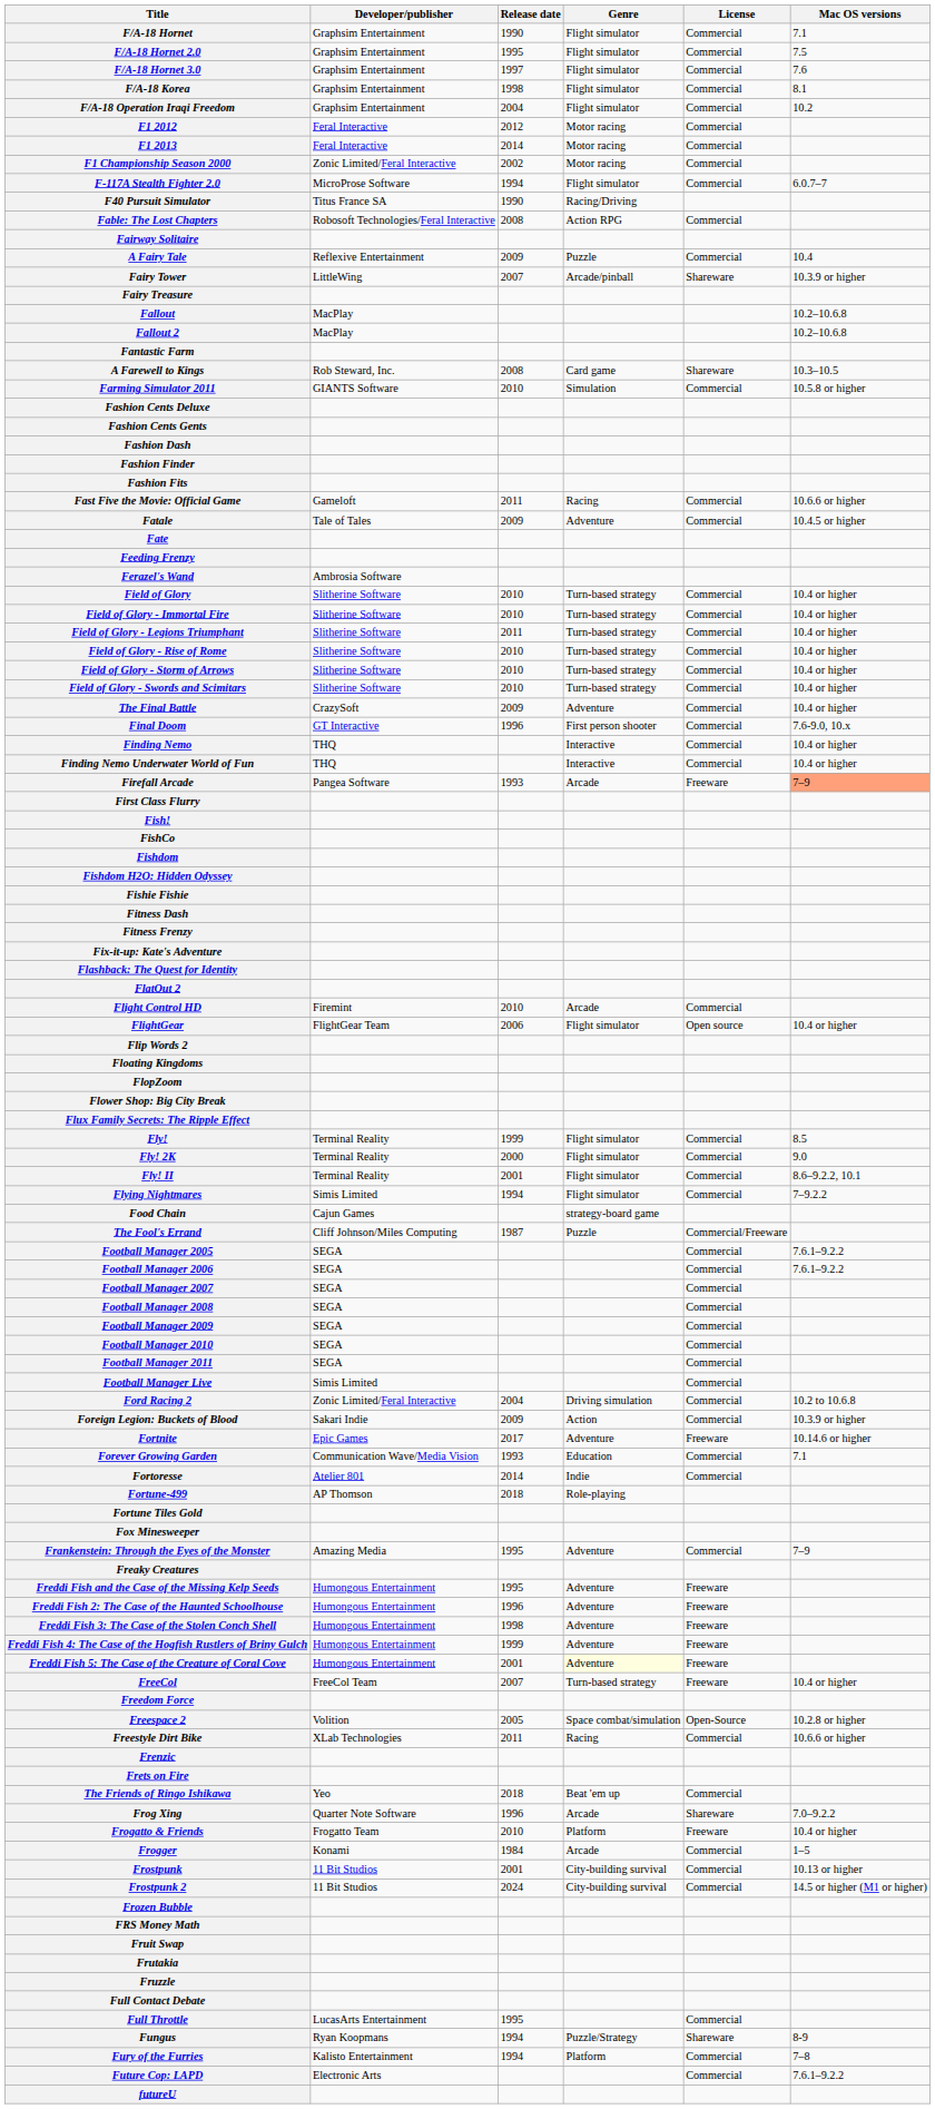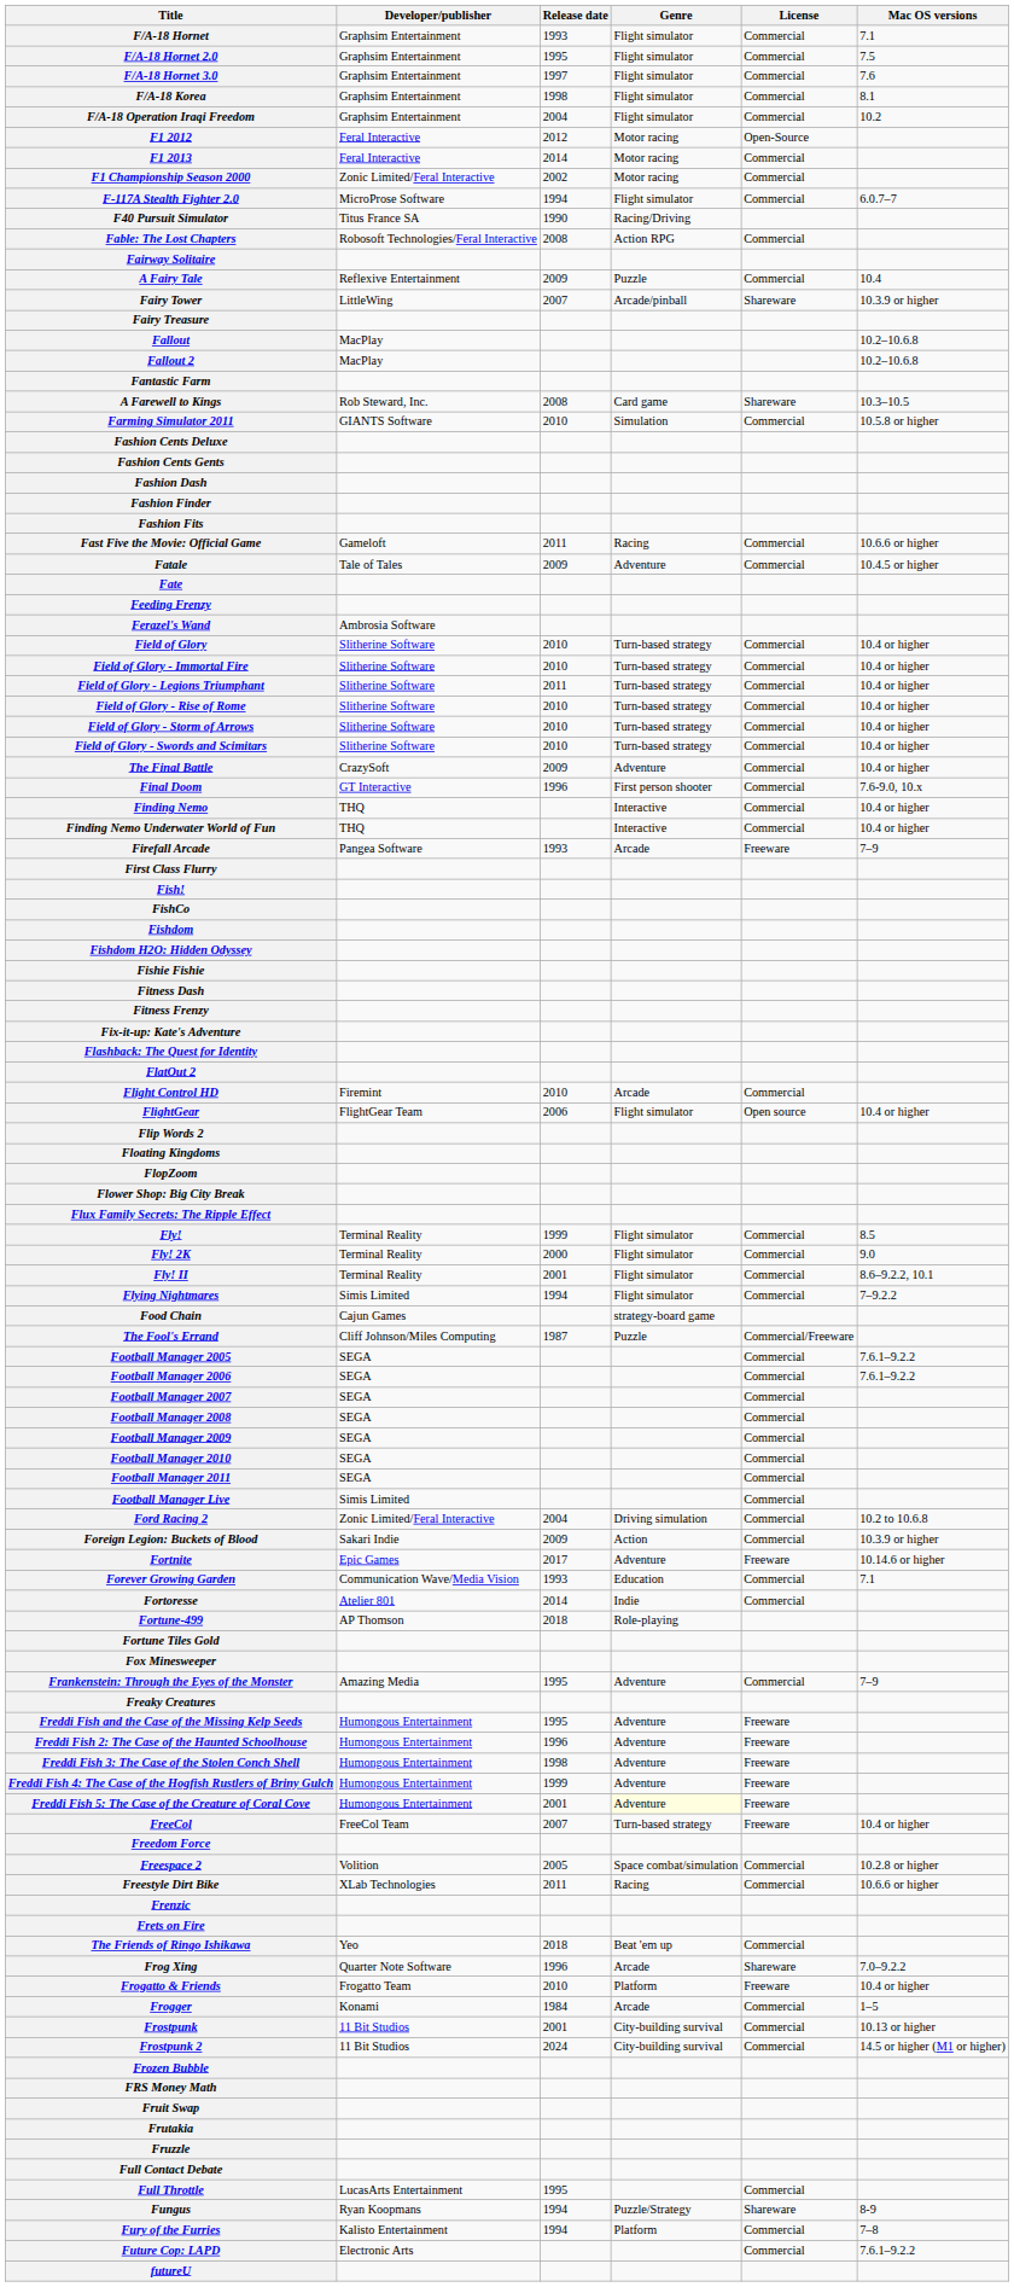 <table class="wikitable sortable" style="font-size: 85%; text-align: left;">
 <tr style="background: #ececec">
 <th>Title</th>
 <th>Developer/publisher</th>
 <th>Release date</th>
 <th>Genre</th>
 <th>License</th>
 <th>Mac OS versions</th>
 </tr>
 <tr>
 <th><em>F/A-18 Hornet</em></th>
 <td>Graphsim Entertainment</td>
-<td>1990</td>
+<td>1993</td>
 <td>Flight simulator</td>
 <td>Commercial</td>
 <td>7.1</td>
 </tr>
 <tr>
 <th><em><a href='#'>F/A-18 Hornet 2.0</a></em></th>
 <td>Graphsim Entertainment</td>
 <td>1995</td>
 <td>Flight simulator</td>
 <td>Commercial</td>
 <td>7.5</td>
 </tr>
 <tr>
 <th><em><a href='#'>F/A-18 Hornet 3.0</a></em></th>
 <td>Graphsim Entertainment</td>
 <td>1997</td>
 <td>Flight simulator</td>
 <td>Commercial</td>
 <td>7.6</td>
 </tr>
 <tr>
 <th><em>F/A-18 Korea</em></th>
 <td>Graphsim Entertainment</td>
 <td>1998</td>
 <td>Flight simulator</td>
 <td>Commercial</td>
 <td>8.1</td>
 </tr>
 <tr>
 <th><em>F/A-18 Operation Iraqi Freedom</em></th>
 <td>Graphsim Entertainment</td>
 <td>2004</td>
 <td>Flight simulator</td>
 <td>Commercial</td>
 <td>10.2</td>
 </tr>
 <tr>
 <th><em><a href='#'>F1 2012</a></em></th>
 <td><a href='#'>Feral Interactive</a></td>
 <td>2012</td>
 <td>Motor racing</td>
-<td>Commercial</td>
+<td>Open-Source</td>
 <td></td>
 </tr>
 <tr>
 <th><em><a href='#'>F1 2013</a></em></th>
 <td><a href='#'>Feral Interactive</a></td>
 <td>2014</td>
 <td>Motor racing</td>
 <td>Commercial</td>
 <td></td>
 </tr>
 <tr>
 <th><em><a href='#'>F1 Championship Season 2000</a></em></th>
 <td>Zonic Limited/<a href='#'>Feral Interactive</a></td>
 <td>2002</td>
 <td>Motor racing</td>
 <td>Commercial</td>
 <td></td>
 </tr>
 <tr>
 <th><em><a href='#'>F-117A Stealth Fighter 2.0</a></em></th>
 <td>MicroProse Software</td>
 <td>1994</td>
 <td>Flight simulator</td>
 <td>Commercial</td>
 <td>6.0.7–7</td>
 </tr>
 <tr>
 <th><em>F40 Pursuit Simulator</em></th>
 <td>Titus France SA</td>
 <td>1990</td>
 <td>Racing/Driving</td>
 <td></td>
 <td></td>
 </tr>
 <tr>
 <th><em><a href='#'>Fable: The Lost Chapters</a></em></th>
 <td>Robosoft Technologies/<a href='#'>Feral Interactive</a></td>
 <td>2008</td>
 <td>Action RPG</td>
 <td>Commercial</td>
 <td></td>
 </tr>
 <tr>
 <th><em><a href='#'>Fairway Solitaire</a></em></th>
 <td></td>
 <td></td>
 <td></td>
 <td></td>
 <td></td>
 </tr>
 <tr>
 <th><em><a href='#'>A Fairy Tale</a></em></th>
 <td>Reflexive Entertainment</td>
 <td>2009</td>
 <td>Puzzle</td>
 <td>Commercial</td>
 <td>10.4</td>
 </tr>
 <tr>
 <th><em>Fairy Tower</em></th>
 <td>LittleWing</td>
 <td>2007</td>
 <td>Arcade/pinball</td>
 <td>Shareware</td>
 <td>10.3.9 or higher</td>
 </tr>
 <tr>
 <th><em>Fairy Treasure</em></th>
 <td></td>
 <td></td>
 <td></td>
 <td></td>
 <td></td>
 </tr>
 <tr>
 <th><em><a href='#'>Fallout</a></em></th>
 <td>MacPlay</td>
 <td></td>
 <td></td>
 <td></td>
 <td>10.2–10.6.8</td>
 </tr>
 <tr>
 <th><em><a href='#'>Fallout 2</a></em></th>
 <td>MacPlay</td>
 <td></td>
 <td></td>
 <td></td>
 <td>10.2–10.6.8</td>
 </tr>
 <tr>
 <th><em>Fantastic Farm</em></th>
 <td></td>
 <td></td>
 <td></td>
 <td></td>
 <td></td>
 </tr>
 <tr>
 <th><em>A Farewell to Kings</em></th>
 <td>Rob Steward, Inc.</td>
 <td>2008</td>
 <td>Card game</td>
 <td>Shareware</td>
 <td>10.3–10.5</td>
 </tr>
 <tr>
 <th><em><a href='#'>Farming Simulator 2011</a></em></th>
 <td>GIANTS Software</td>
 <td>2010</td>
 <td>Simulation</td>
 <td>Commercial</td>
 <td>10.5.8 or higher</td>
 </tr>
 <tr>
 <th><em>Fashion Cents Deluxe</em></th>
 <td></td>
 <td></td>
 <td></td>
 <td></td>
 <td></td>
 </tr>
 <tr>
 <th><em>Fashion Cents Gents</em></th>
 <td></td>
 <td></td>
 <td></td>
 <td></td>
 <td></td>
 </tr>
 <tr>
 <th><em>Fashion Dash</em></th>
 <td></td>
 <td></td>
 <td></td>
 <td></td>
 <td></td>
 </tr>
 <tr>
 <th><em>Fashion Finder</em></th>
 <td></td>
 <td></td>
 <td></td>
 <td></td>
 <td></td>
 </tr>
 <tr>
 <th><em>Fashion Fits</em></th>
 <td></td>
 <td></td>
 <td></td>
 <td></td>
 <td></td>
 </tr>
 <tr>
 <th><em>Fast Five the Movie: Official Game</em></th>
 <td>Gameloft</td>
 <td>2011</td>
 <td>Racing</td>
 <td>Commercial</td>
 <td>10.6.6 or higher</td>
 </tr>
 <tr>
 <th><em>Fatale</em></th>
 <td>Tale of Tales</td>
 <td>2009</td>
 <td>Adventure</td>
 <td>Commercial</td>
 <td>10.4.5 or higher</td>
 </tr>
 <tr>
 <th><em><a href='#'>Fate</a></em></th>
 <td></td>
 <td></td>
 <td></td>
 <td></td>
 <td></td>
 </tr>
 <tr>
 <th><em><a href='#'>Feeding Frenzy</a></em></th>
 <td></td>
 <td></td>
 <td></td>
 <td></td>
 <td></td>
 </tr>
 <tr>
 <th><em><a href='#'>Ferazel's Wand</a></em></th>
 <td>Ambrosia Software</td>
 <td></td>
 <td></td>
 <td></td>
 <td></td>
 </tr>
 <tr>
 <th><em><a href='#'>Field of Glory</a></em></th>
 <td><a href='#'>Slitherine Software</a></td>
 <td>2010</td>
 <td>Turn-based strategy</td>
 <td>Commercial</td>
 <td>10.4 or higher</td>
 </tr>
 <tr>
 <th><em><a href='#'>Field of Glory - Immortal Fire</a></em></th>
 <td><a href='#'>Slitherine Software</a></td>
 <td>2010</td>
 <td>Turn-based strategy</td>
 <td>Commercial</td>
 <td>10.4 or higher</td>
 </tr>
 <tr>
 <th><em><a href='#'>Field of Glory - Legions Triumphant</a></em></th>
 <td><a href='#'>Slitherine Software</a></td>
 <td>2011</td>
 <td>Turn-based strategy</td>
 <td>Commercial</td>
 <td>10.4 or higher</td>
 </tr>
 <tr>
 <th><em><a href='#'>Field of Glory - Rise of Rome</a></em></th>
 <td><a href='#'>Slitherine Software</a></td>
 <td>2010</td>
 <td>Turn-based strategy</td>
 <td>Commercial</td>
 <td>10.4 or higher</td>
 </tr>
 <tr>
 <th><em><a href='#'>Field of Glory - Storm of Arrows</a></em></th>
 <td><a href='#'>Slitherine Software</a></td>
 <td>2010</td>
 <td>Turn-based strategy</td>
 <td>Commercial</td>
 <td>10.4 or higher</td>
 </tr>
 <tr>
 <th><em><a href='#'>Field of Glory - Swords and Scimitars</a></em></th>
 <td><a href='#'>Slitherine Software</a></td>
 <td>2010</td>
 <td>Turn-based strategy</td>
 <td>Commercial</td>
 <td>10.4 or higher</td>
 </tr>
 <tr>
 <th><em><a href='#'>The Final Battle</a></em></th>
 <td>CrazySoft</td>
 <td>2009</td>
 <td>Adventure</td>
 <td>Commercial</td>
 <td>10.4 or higher</td>
 </tr>
 <tr>
 <th><em><a href='#'>Final Doom</a></em></th>
 <td><a href='#'>GT Interactive</a></td>
 <td>1996</td>
 <td>First person shooter</td>
 <td>Commercial</td>
 <td>7.6-9.0, 10.x</td>
 </tr>
 <tr>
 <th><em><a href='#'>Finding Nemo</a></em></th>
 <td>THQ</td>
 <td></td>
 <td>Interactive</td>
 <td>Commercial</td>
 <td>10.4 or higher</td>
 </tr>
 <tr>
 <th><em>Finding Nemo Underwater World of Fun</em></th>
 <td>THQ</td>
 <td></td>
 <td>Interactive</td>
 <td>Commercial</td>
 <td>10.4 or higher</td>
 </tr>
 <tr>
 <th><em>Firefall Arcade</em></th>
 <td>Pangea Software</td>
 <td>1993</td>
 <td>Arcade</td>
 <td>Freeware</td>
-<td style="background: lightsalmon;">7–9</td>
+<td>7–9</td>
 </tr>
 <tr>
 <th><em>First Class Flurry</em></th>
 <td></td>
 <td></td>
 <td></td>
 <td></td>
 <td></td>
 </tr>
 <tr>
 <th><em><a href='#'>Fish!</a></em></th>
 <td></td>
 <td></td>
 <td></td>
 <td></td>
 <td></td>
 </tr>
 <tr>
 <th><em>FishCo</em></th>
 <td></td>
 <td></td>
 <td></td>
 <td></td>
 <td></td>
 </tr>
 <tr>
 <th><em><a href='#'>Fishdom</a></em></th>
 <td></td>
 <td></td>
 <td></td>
 <td></td>
 <td></td>
 </tr>
 <tr>
 <th><em><a href='#'>Fishdom H2O: Hidden Odyssey</a></em></th>
 <td></td>
 <td></td>
 <td></td>
 <td></td>
 <td></td>
 </tr>
 <tr>
 <th><em>Fishie Fishie</em></th>
 <td></td>
 <td></td>
 <td></td>
 <td></td>
 <td></td>
 </tr>
 <tr>
 <th><em>Fitness Dash</em></th>
 <td></td>
 <td></td>
 <td></td>
 <td></td>
 <td></td>
 </tr>
 <tr>
 <th><em>Fitness Frenzy</em></th>
 <td></td>
 <td></td>
 <td></td>
 <td></td>
 <td></td>
 </tr>
 <tr>
 <th><em>Fix-it-up: Kate's Adventure</em></th>
 <td></td>
 <td></td>
 <td></td>
 <td></td>
 <td></td>
 </tr>
 <tr>
 <th><em><a href='#'>Flashback: The Quest for Identity</a></em></th>
 <td></td>
 <td></td>
 <td></td>
 <td></td>
 <td></td>
 </tr>
 <tr>
 <th><em><a href='#'>FlatOut 2</a></em></th>
 <td></td>
 <td></td>
 <td></td>
 <td></td>
 <td></td>
 </tr>
 <tr>
 <th><em><a href='#'>Flight Control HD</a></em></th>
 <td>Firemint</td>
 <td>2010</td>
 <td>Arcade</td>
 <td>Commercial</td>
 <td></td>
 </tr>
 <tr>
 <th><em><a href='#'>FlightGear</a></em></th>
 <td>FlightGear Team</td>
 <td>2006</td>
 <td>Flight simulator</td>
 <td>Open source</td>
 <td>10.4 or higher</td>
 </tr>
 <tr>
 <th><em>Flip Words 2</em></th>
 <td></td>
 <td></td>
 <td></td>
 <td></td>
 <td></td>
 </tr>
 <tr>
 <th><em>Floating Kingdoms</em></th>
 <td></td>
 <td></td>
 <td></td>
 <td></td>
 <td></td>
 </tr>
 <tr>
 <th><em>FlopZoom</em></th>
 <td></td>
 <td></td>
 <td></td>
 <td></td>
 <td></td>
 </tr>
 <tr>
 <th><em>Flower Shop: Big City Break</em></th>
 <td></td>
 <td></td>
 <td></td>
 <td></td>
 <td></td>
 </tr>
 <tr>
 <th><em><a href='#'>Flux Family Secrets: The Ripple Effect</a></em></th>
 <td></td>
 <td></td>
 <td></td>
 <td></td>
 <td></td>
 </tr>
 <tr>
 <th><em><a href='#'>Fly!</a></em></th>
 <td>Terminal Reality</td>
 <td>1999</td>
 <td>Flight simulator</td>
 <td>Commercial</td>
 <td>8.5</td>
 </tr>
 <tr>
 <th><em><a href='#'>Fly! 2K</a></em></th>
 <td>Terminal Reality</td>
 <td>2000</td>
 <td>Flight simulator</td>
 <td>Commercial</td>
 <td>9.0</td>
 </tr>
 <tr>
 <th><em><a href='#'>Fly! II</a></em></th>
 <td>Terminal Reality</td>
 <td>2001</td>
 <td>Flight simulator</td>
 <td>Commercial</td>
 <td>8.6–9.2.2, 10.1</td>
 </tr>
 <tr>
 <th><em><a href='#'>Flying Nightmares</a></em></th>
 <td>Simis Limited</td>
 <td>1994</td>
 <td>Flight simulator</td>
 <td>Commercial</td>
 <td>7–9.2.2</td>
 </tr>
 <tr>
 <th><em>Food Chain</em></th>
 <td>Cajun Games</td>
 <td></td>
 <td>strategy-board game</td>
 <td></td>
 <td></td>
 </tr>
 <tr>
 <th><em><a href='#'>The Fool's Errand</a></em></th>
 <td>Cliff Johnson/Miles Computing</td>
 <td>1987</td>
 <td>Puzzle</td>
 <td>Commercial/Freeware</td>
 <td></td>
 </tr>
 <tr>
 <th><em><a href='#'>Football Manager 2005</a></em></th>
 <td>SEGA</td>
 <td></td>
 <td></td>
 <td>Commercial</td>
 <td>7.6.1–9.2.2</td>
 </tr>
 <tr>
 <th><em><a href='#'>Football Manager 2006</a></em></th>
 <td>SEGA</td>
 <td></td>
 <td></td>
 <td>Commercial</td>
 <td>7.6.1–9.2.2</td>
 </tr>
 <tr>
 <th><em><a href='#'>Football Manager 2007</a></em></th>
 <td>SEGA</td>
 <td></td>
 <td></td>
 <td>Commercial</td>
 <td></td>
 </tr>
 <tr>
 <th><em><a href='#'>Football Manager 2008</a></em></th>
 <td>SEGA</td>
 <td></td>
 <td></td>
 <td>Commercial</td>
 <td></td>
 </tr>
 <tr>
 <th><em><a href='#'>Football Manager 2009</a></em></th>
 <td>SEGA</td>
 <td></td>
 <td></td>
 <td>Commercial</td>
 <td></td>
 </tr>
 <tr>
 <th><em><a href='#'>Football Manager 2010</a></em></th>
 <td>SEGA</td>
 <td></td>
 <td></td>
 <td>Commercial</td>
 <td></td>
 </tr>
 <tr>
 <th><em><a href='#'>Football Manager 2011</a></em></th>
 <td>SEGA</td>
 <td></td>
 <td></td>
 <td>Commercial</td>
 <td></td>
 </tr>
 <tr>
 <th><em><a href='#'>Football Manager Live</a></em></th>
 <td>Simis Limited</td>
 <td></td>
 <td></td>
 <td>Commercial</td>
 <td></td>
 </tr>
 <tr>
 <th><em><a href='#'>Ford Racing 2</a></em></th>
 <td>Zonic Limited/<a href='#'>Feral Interactive</a></td>
 <td>2004</td>
 <td>Driving simulation</td>
 <td>Commercial</td>
 <td>10.2 to 10.6.8</td>
 </tr>
 <tr>
 <th><em>Foreign Legion: Buckets of Blood</em></th>
 <td>Sakari Indie</td>
 <td>2009</td>
 <td>Action</td>
 <td>Commercial</td>
 <td>10.3.9 or higher</td>
 </tr>
 <tr>
 <th><em><a href='#'>Fortnite</a></em></th>
 <td><a href='#'>Epic Games</a></td>
 <td>2017</td>
 <td>Adventure</td>
 <td>Freeware</td>
 <td>10.14.6 or higher</td>
 </tr>
 <tr>
 <th><em><a href='#'>Forever Growing Garden</a></em></th>
 <td>Communication Wave/<a href='#'>Media Vision</a></td>
 <td>1993</td>
 <td>Education</td>
 <td>Commercial</td>
 <td>7.1</td>
 </tr>
 <tr>
 <th><em>Fortoresse</em></th>
 <td><a href='#'>Atelier 801</a></td>
 <td>2014</td>
 <td>Indie</td>
 <td>Commercial</td>
 <td></td>
 </tr>
 <tr>
 <th><em><a href='#'>Fortune-499</a></em></th>
 <td>AP Thomson</td>
 <td>2018</td>
 <td>Role-playing</td>
 <td></td>
 <td></td>
 </tr>
 <tr>
 <th><em>Fortune Tiles Gold</em></th>
 <td></td>
 <td></td>
 <td></td>
 <td></td>
 <td></td>
 </tr>
 <tr>
 <th><em>Fox Minesweeper</em></th>
 <td></td>
 <td></td>
 <td></td>
 <td></td>
 <td></td>
 </tr>
 <tr>
 <th><em><a href='#'>Frankenstein: Through the Eyes of the Monster</a></em></th>
 <td>Amazing Media</td>
 <td>1995</td>
 <td>Adventure</td>
 <td>Commercial</td>
 <td>7–9</td>
 </tr>
 <tr>
 <th><em>Freaky Creatures</em></th>
 <td></td>
 <td></td>
 <td></td>
 <td></td>
 <td></td>
 </tr>
 <tr>
 <th><em><a href='#'>Freddi Fish and the Case of the Missing Kelp Seeds</a></em></th>
 <td><a href='#'>Humongous Entertainment</a></td>
 <td>1995</td>
 <td>Adventure</td>
 <td>Freeware</td>
 <td></td>
 </tr>
 <tr>
 <th><em><a href='#'>Freddi Fish 2: The Case of the Haunted Schoolhouse</a></em></th>
 <td><a href='#'>Humongous Entertainment</a></td>
 <td>1996</td>
 <td>Adventure</td>
 <td>Freeware</td>
 <td></td>
 </tr>
 <tr>
 <th><em><a href='#'>Freddi Fish 3: The Case of the Stolen Conch Shell</a></em></th>
 <td><a href='#'>Humongous Entertainment</a></td>
 <td>1998</td>
 <td>Adventure</td>
 <td>Freeware</td>
 <td></td>
 </tr>
 <tr>
 <th><em><a href='#'>Freddi Fish 4: The Case of the Hogfish Rustlers of Briny Gulch</a></em></th>
 <td><a href='#'>Humongous Entertainment</a></td>
 <td>1999</td>
 <td>Adventure</td>
 <td>Freeware</td>
 <td></td>
 </tr>
 <tr>
 <th><em><a href='#'>Freddi Fish 5: The Case of the Creature of Coral Cove</a></em></th>
 <td><a href='#'>Humongous Entertainment</a></td>
 <td>2001</td>
 <td style="background: lightyellow;">Adventure</td>
 <td>Freeware</td>
 <td></td>
 </tr>
 <tr>
 <th><em><a href='#'>FreeCol</a></em></th>
 <td>FreeCol Team</td>
 <td>2007</td>
 <td>Turn-based strategy</td>
 <td>Freeware</td>
 <td>10.4 or higher</td>
 </tr>
 <tr>
 <th><em><a href='#'>Freedom Force</a></em></th>
 <td></td>
 <td></td>
 <td></td>
 <td></td>
 <td></td>
 </tr>
 <tr>
 <th><em><a href='#'>Freespace 2</a></em></th>
 <td>Volition</td>
 <td>2005</td>
 <td>Space combat/simulation</td>
-<td>Open-Source</td>
+<td>Commercial</td>
 <td>10.2.8 or higher</td>
 </tr>
 <tr>
 <th><em>Freestyle Dirt Bike</em></th>
 <td>XLab Technologies</td>
 <td>2011</td>
 <td>Racing</td>
 <td>Commercial</td>
 <td>10.6.6 or higher</td>
 </tr>
 <tr>
 <th><em><a href='#'>Frenzic</a></em></th>
 <td></td>
 <td></td>
 <td></td>
 <td></td>
 <td></td>
 </tr>
 <tr>
 <th><em><a href='#'>Frets on Fire</a></em></th>
 <td></td>
 <td></td>
 <td></td>
 <td></td>
 <td></td>
 </tr>
 <tr>
 <th><em><a href='#'>The Friends of Ringo Ishikawa</a></em></th>
 <td>Yeo</td>
 <td>2018</td>
 <td>Beat 'em up</td>
 <td>Commercial</td>
 <td></td>
 </tr>
 <tr>
 <th><em>Frog Xing</em></th>
 <td>Quarter Note Software</td>
 <td>1996</td>
 <td>Arcade</td>
 <td>Shareware</td>
 <td>7.0–9.2.2</td>
 </tr>
 <tr>
 <th><em><a href='#'>Frogatto & Friends</a></em></th>
 <td>Frogatto Team</td>
 <td>2010</td>
 <td>Platform</td>
 <td>Freeware</td>
 <td>10.4 or higher</td>
 </tr>
 <tr>
 <th><em><a href='#'>Frogger</a></em></th>
 <td>Konami</td>
 <td>1984</td>
 <td>Arcade</td>
 <td>Commercial</td>
 <td>1–5</td>
 </tr>
 <tr>
 <th><em><a href='#'>Frostpunk</a></em></th>
 <td><a href='#'>11 Bit Studios</a></td>
 <td>2001</td>
 <td>City-building survival</td>
 <td>Commercial</td>
 <td>10.13 or higher</td>
 </tr>
 <tr>
 <th><em><a href='#'>Frostpunk 2</a></em></th>
 <td>11 Bit Studios</td>
 <td>2024</td>
 <td>City-building survival</td>
 <td>Commercial</td>
 <td>14.5 or higher (<a href='#'>M1</a> or higher)</td>
 </tr>
 <tr>
 <th><em><a href='#'>Frozen Bubble</a></em></th>
 <td></td>
 <td></td>
 <td></td>
 <td></td>
 <td></td>
 </tr>
 <tr>
 <th><em>FRS Money Math</em></th>
 <td></td>
 <td></td>
 <td></td>
 <td></td>
 <td></td>
 </tr>
 <tr>
 <th><em>Fruit Swap</em></th>
 <td></td>
 <td></td>
 <td></td>
 <td></td>
 <td></td>
 </tr>
 <tr>
 <th><em>Frutakia</em></th>
 <td></td>
 <td></td>
 <td></td>
 <td></td>
 <td></td>
 </tr>
 <tr>
 <th><em>Fruzzle</em></th>
 <td></td>
 <td></td>
 <td></td>
 <td></td>
 <td></td>
 </tr>
 <tr>
 <th><em>Full Contact Debate</em></th>
 <td></td>
 <td></td>
 <td></td>
 <td></td>
 <td></td>
 </tr>
 <tr>
 <th><em><a href='#'>Full Throttle</a></em></th>
 <td>LucasArts Entertainment</td>
 <td>1995</td>
 <td></td>
 <td>Commercial</td>
 <td></td>
 </tr>
 <tr>
 <th><em>Fungus</em></th>
 <td>Ryan Koopmans</td>
 <td>1994</td>
 <td>Puzzle/Strategy</td>
 <td>Shareware</td>
 <td>8-9</td>
 </tr>
 <tr>
 <th><em><a href='#'>Fury of the Furries</a></em></th>
 <td>Kalisto Entertainment</td>
 <td>1994</td>
 <td>Platform</td>
 <td>Commercial</td>
 <td>7–8</td>
 </tr>
 <tr>
 <th><em><a href='#'>Future Cop: LAPD</a></em></th>
 <td>Electronic Arts</td>
 <td></td>
 <td></td>
 <td>Commercial</td>
 <td>7.6.1–9.2.2</td>
 </tr>
 <tr>
 <th><em><a href='#'>futureU</a></em></th>
 <td></td>
 <td></td>
 <td></td>
 <td></td>
 <td></td>
 </tr>
 </table>
